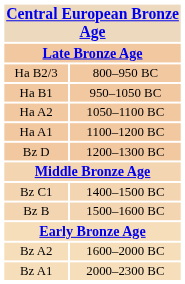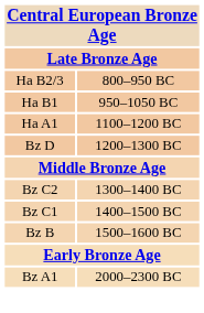 <table width=200px style="text-align:center; empty-cells:show; margin: 10px; float: right; clear: both; padding: 8px">
 <tr style="background:#EDDABE">
 <td colspan='2' style="text-align:center"><strong><a href='#'>Central European Bronze Age</a></strong></td>
 </tr>
 <tr style="background:#F2C8A1; font-size:90%;">
 <td colspan='2' style="text-align:center"><strong><a href='#'>Late Bronze Age</a></strong></td>
 </tr>
 <tr style="background:#F2C8A1; font-size:82%;">
 <td>Ha B2/3</td>
 <td>800–950 BC</td>
 </tr>
 <tr style="background:#F2C8A1; font-size:82%;">
 <td>Ha B1</td>
 <td>950–1050 BC</td>
 </tr>
 <tr style="background:#F2C8A1; font-size:82%;">
-<td>Ha A2</td>
-<td>1050–1100 BC</td>
-</tr>
-<tr style="background:#F2C8A1; font-size:82%;">
 <td>Ha A1</td>
 <td>1100–1200 BC</td>
 </tr>
 <tr style="background:#F2C8A1; font-size:82%;">
 <td>Bz D</td>
 <td>1200–1300 BC</td>
 </tr>
 <tr style="background:#F4D5B1; font-size:90%;">
 <td colspan='2' style="text-align:center"><strong><a href='#'>Middle Bronze Age</a></strong></td>
+</tr>
+<tr style="background:#F4D5B1; font-size:82%;">
+<td>Bz C2</td>
+<td>1300–1400 BC</td>
 </tr>
 <tr style="background:#F4D5B1; font-size:82%;">
 <td>Bz C1</td>
 <td>1400–1500 BC</td>
 </tr>
 <tr style="background:#F4D5B1; font-size:82%;">
 <td>Bz B</td>
 <td>1500–1600 BC</td>
 </tr>
 <tr style="background:#F6DEBA; font-size:90%;">
 <td colspan='2' style="text-align:center"><strong><a href='#'>Early Bronze Age</a></strong></td>
 </tr>
 <tr style="background:#F6DEBA; font-size:82%;">
-<td>Bz A2</td>
-<td>1600–2000 BC</td>
-</tr>
-<tr style="background:#F6DEBA; font-size:82%;">
 <td>Bz A1</td>
 <td>2000–2300 BC</td>
 </tr>
 <tr>
 </tr>
 </table>
